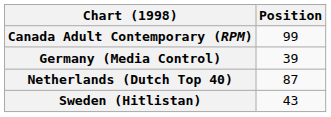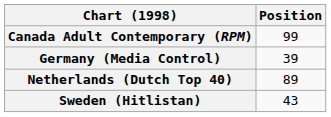 <table class="wikitable sortable plainrowheaders" style="text-align:center">
 <tr>
 <th scope="col">Chart (1998)</th>
 <th scope="col">Position</th>
 </tr>
 <tr>
 <th scope="row">Canada Adult Contemporary (<em>RPM</em>)</th>
 <td>99</td>
 </tr>
 <tr>
 <th scope="row">Germany (Media Control)</th>
 <td>39</td>
 </tr>
 <tr>
 <th scope="row">Netherlands (Dutch Top 40)</th>
-<td>87</td>
+<td>89</td>
 </tr>
 <tr>
 <th scope="row">Sweden (Hitlistan)</th>
 <td>43</td>
 </tr>
 </table>
